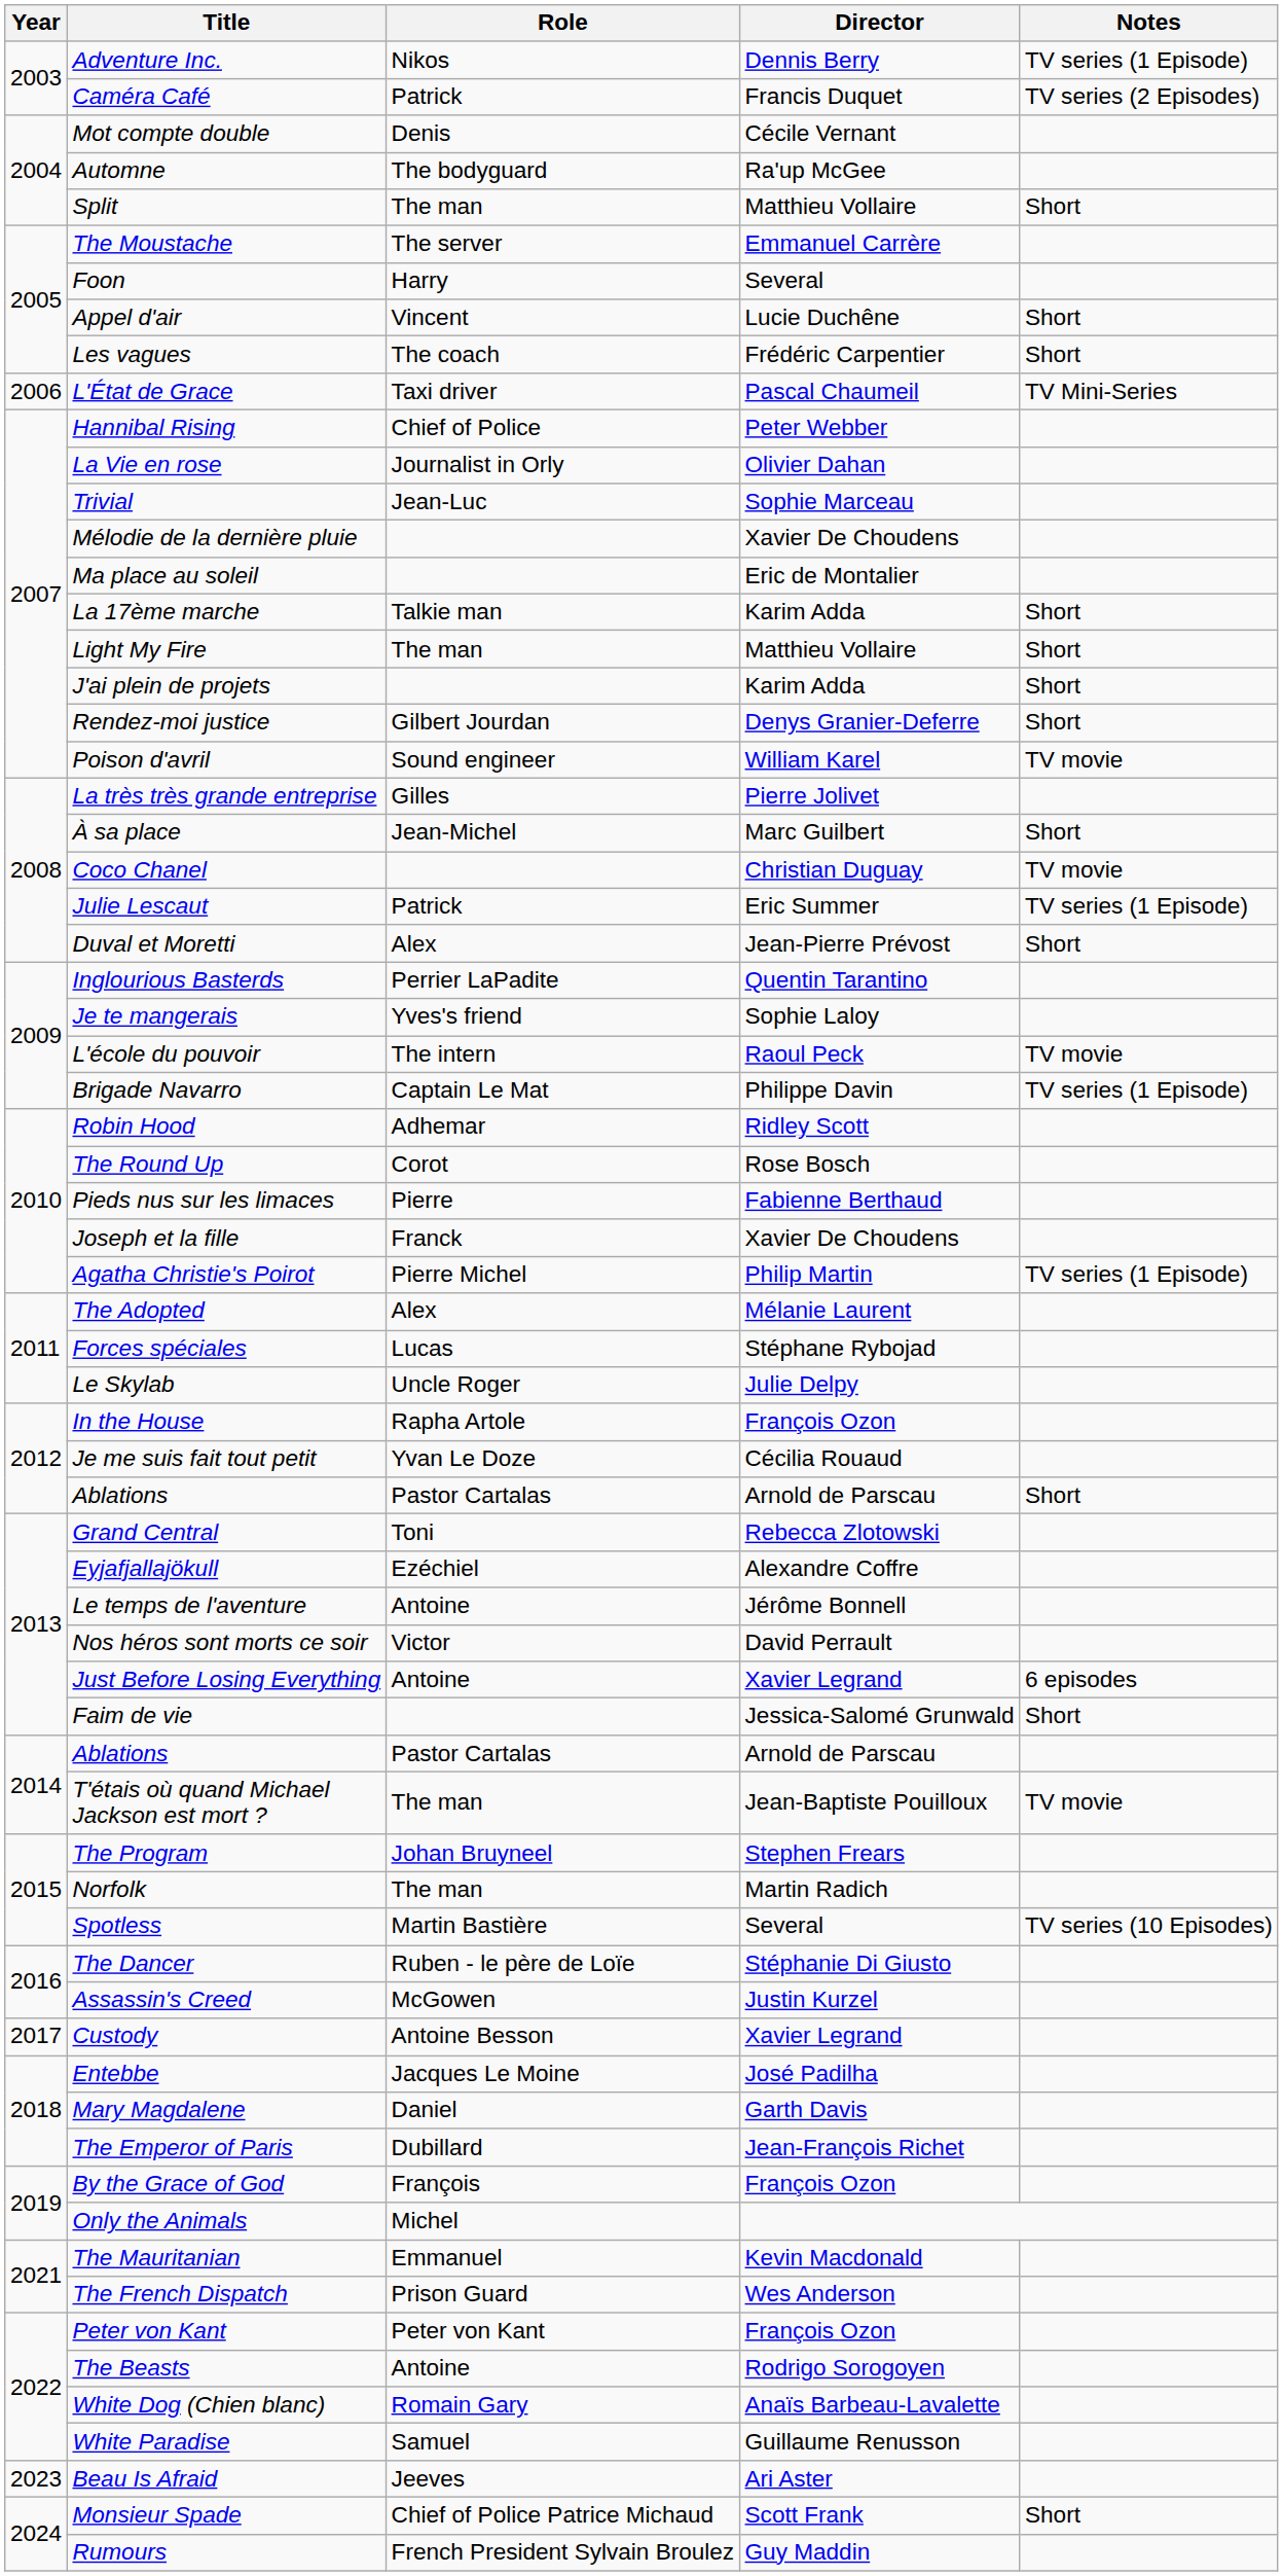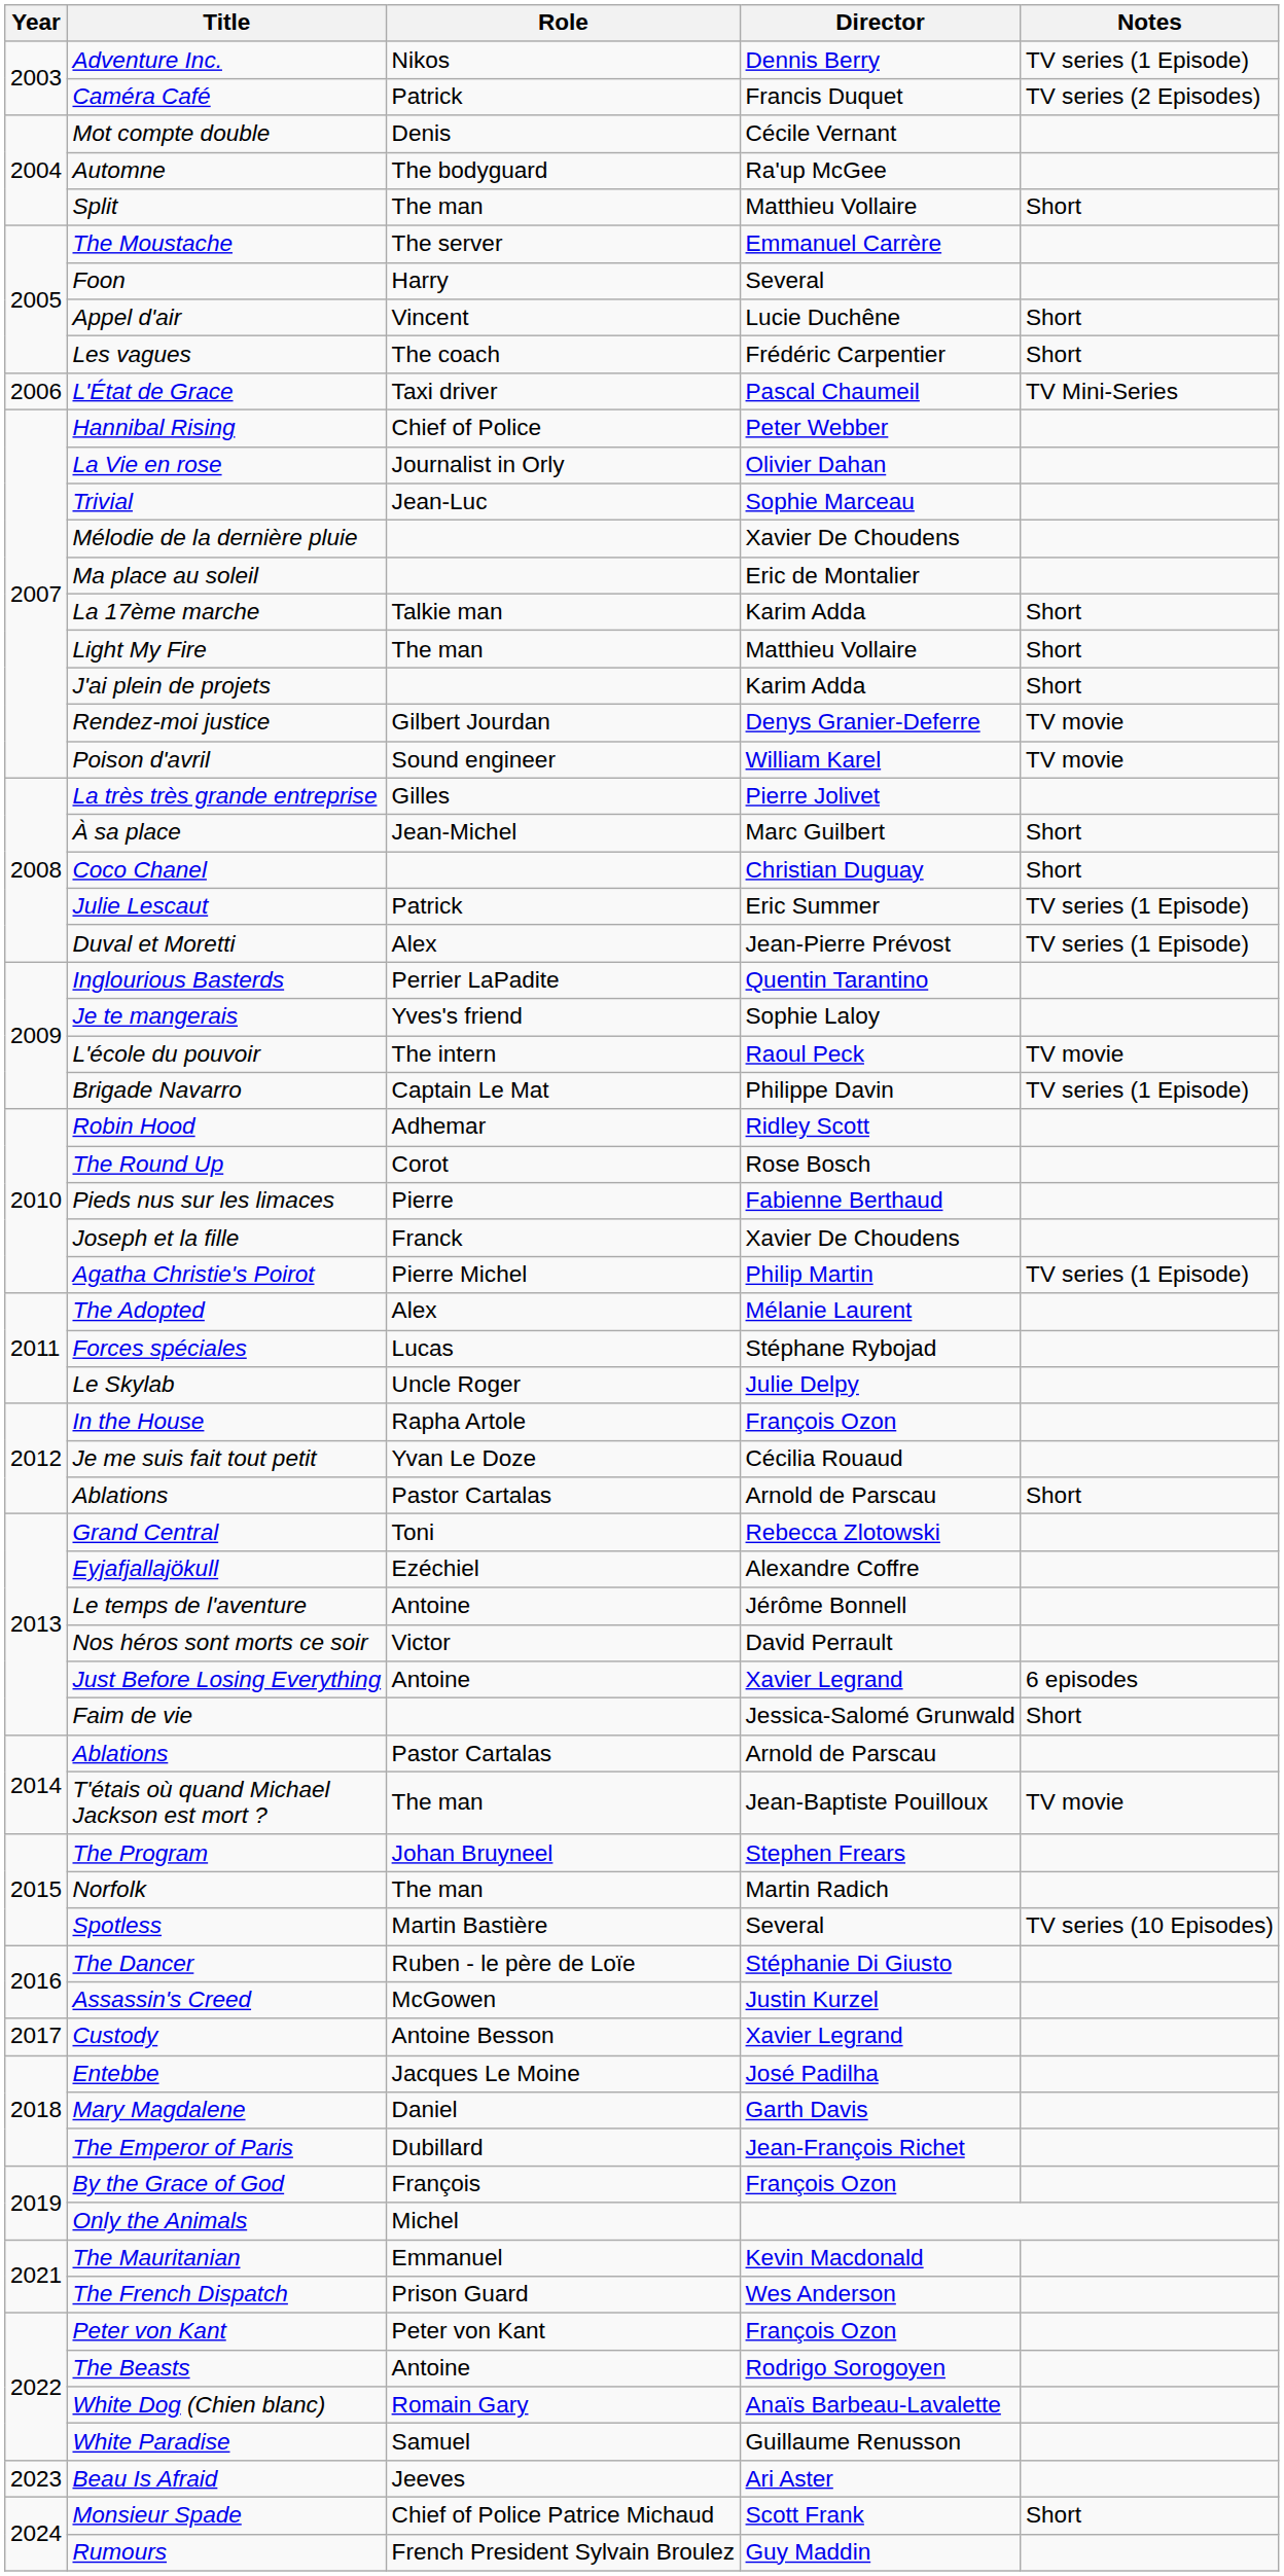 <table class="wikitable">
 <tr>
 <th>Year</th>
 <th>Title</th>
 <th>Role</th>
 <th>Director</th>
 <th>Notes</th>
 </tr>
 <tr>
 <td rowspan=2>2003</td>
 <td><em><a href='#'>Adventure Inc.</a></em></td>
 <td>Nikos</td>
 <td><a href='#'>Dennis Berry</a></td>
 <td>TV series (1 Episode)</td>
 </tr>
 <tr>
 <td><em><a href='#'>Caméra Café</a></em></td>
 <td>Patrick</td>
 <td>Francis Duquet</td>
 <td>TV series (2 Episodes)</td>
 </tr>
 <tr>
 <td rowspan=3>2004</td>
 <td><em>Mot compte double</em></td>
 <td>Denis</td>
 <td>Cécile Vernant</td>
 <td></td>
 </tr>
 <tr>
 <td><em>Automne</em></td>
 <td>The bodyguard</td>
 <td>Ra'up McGee</td>
 <td></td>
 </tr>
 <tr>
 <td><em>Split</em></td>
 <td>The man</td>
 <td>Matthieu Vollaire</td>
 <td>Short</td>
 </tr>
 <tr>
 <td rowspan=4>2005</td>
 <td><em><a href='#'>The Moustache</a></em></td>
 <td>The server</td>
 <td><a href='#'>Emmanuel Carrère</a></td>
 <td></td>
 </tr>
 <tr>
 <td><em>Foon</em></td>
 <td>Harry</td>
 <td>Several</td>
 <td></td>
 </tr>
 <tr>
 <td><em>Appel d'air</em></td>
 <td>Vincent</td>
 <td>Lucie Duchêne</td>
 <td>Short</td>
 </tr>
 <tr>
 <td><em>Les vagues</em></td>
 <td>The coach</td>
 <td>Frédéric Carpentier</td>
 <td>Short</td>
 </tr>
 <tr>
 <td>2006</td>
 <td><em><a href='#'>L'État de Grace</a></em></td>
 <td>Taxi driver</td>
 <td><a href='#'>Pascal Chaumeil</a></td>
 <td>TV Mini-Series</td>
 </tr>
 <tr>
 <td rowspan=10>2007</td>
 <td><em><a href='#'>Hannibal Rising</a></em></td>
 <td>Chief of Police</td>
 <td><a href='#'>Peter Webber</a></td>
 <td></td>
 </tr>
 <tr>
 <td><em><a href='#'>La Vie en rose</a></em></td>
 <td>Journalist in Orly</td>
 <td><a href='#'>Olivier Dahan</a></td>
 <td></td>
 </tr>
 <tr>
 <td><em><a href='#'>Trivial</a></em></td>
 <td>Jean-Luc</td>
 <td><a href='#'>Sophie Marceau</a></td>
 <td></td>
 </tr>
 <tr>
 <td><em>Mélodie de la dernière pluie</em></td>
 <td></td>
 <td>Xavier De Choudens</td>
 <td></td>
 </tr>
 <tr>
 <td><em>Ma place au soleil</em></td>
 <td></td>
 <td>Eric de Montalier</td>
 <td></td>
 </tr>
 <tr>
 <td><em>La 17ème marche</em></td>
 <td>Talkie man</td>
 <td>Karim Adda</td>
 <td>Short</td>
 </tr>
 <tr>
 <td><em>Light My Fire</em></td>
 <td>The man</td>
 <td>Matthieu Vollaire</td>
 <td>Short</td>
 </tr>
 <tr>
 <td><em>J'ai plein de projets</em></td>
 <td></td>
 <td>Karim Adda</td>
 <td>Short</td>
 </tr>
 <tr>
 <td><em>Rendez-moi justice</em></td>
 <td>Gilbert Jourdan</td>
 <td><a href='#'>Denys Granier-Deferre</a></td>
-<td>Short</td>
+<td>TV movie</td>
 </tr>
 <tr>
 <td><em>Poison d'avril</em></td>
 <td>Sound engineer</td>
 <td><a href='#'>William Karel</a></td>
 <td>TV movie</td>
 </tr>
 <tr>
 <td rowspan=5>2008</td>
 <td><em><a href='#'>La très très grande entreprise</a></em></td>
 <td>Gilles</td>
 <td><a href='#'>Pierre Jolivet</a></td>
 <td></td>
 </tr>
 <tr>
 <td><em>À sa place</em></td>
 <td>Jean-Michel</td>
 <td>Marc Guilbert</td>
 <td>Short</td>
 </tr>
 <tr>
 <td><em><a href='#'>Coco Chanel</a></em></td>
 <td></td>
 <td><a href='#'>Christian Duguay</a></td>
-<td>TV movie</td>
+<td>Short</td>
 </tr>
 <tr>
 <td><em><a href='#'>Julie Lescaut</a></em></td>
 <td>Patrick</td>
 <td>Eric Summer</td>
 <td>TV series (1 Episode)</td>
 </tr>
 <tr>
 <td><em>Duval et Moretti</em></td>
 <td>Alex</td>
 <td>Jean-Pierre Prévost</td>
-<td>Short</td>
+<td>TV series (1 Episode)</td>
 </tr>
 <tr>
 <td rowspan=4>2009</td>
 <td><em><a href='#'>Inglourious Basterds</a></em></td>
 <td>Perrier LaPadite</td>
 <td><a href='#'>Quentin Tarantino</a></td>
 <td></td>
 </tr>
 <tr>
 <td><em><a href='#'>Je te mangerais</a></em></td>
 <td>Yves's friend</td>
 <td>Sophie Laloy</td>
 <td></td>
 </tr>
 <tr>
 <td><em>L'école du pouvoir</em></td>
 <td>The intern</td>
 <td><a href='#'>Raoul Peck</a></td>
 <td>TV movie</td>
 </tr>
 <tr>
 <td><em>Brigade Navarro</em></td>
 <td>Captain Le Mat</td>
 <td>Philippe Davin</td>
 <td>TV series (1 Episode)</td>
 </tr>
 <tr>
 <td rowspan=5>2010</td>
 <td><em><a href='#'>Robin Hood</a></em></td>
 <td>Adhemar</td>
 <td><a href='#'>Ridley Scott</a></td>
 <td></td>
 </tr>
 <tr>
 <td><em><a href='#'>The Round Up</a></em></td>
 <td>Corot</td>
 <td>Rose Bosch</td>
 <td></td>
 </tr>
 <tr>
 <td><em>Pieds nus sur les limaces</em></td>
 <td>Pierre</td>
 <td><a href='#'>Fabienne Berthaud</a></td>
 <td></td>
 </tr>
 <tr>
 <td><em>Joseph et la fille</em></td>
 <td>Franck</td>
 <td>Xavier De Choudens</td>
 <td></td>
 </tr>
 <tr>
 <td><em><a href='#'>Agatha Christie's Poirot</a></em></td>
 <td>Pierre Michel</td>
 <td><a href='#'>Philip Martin</a></td>
 <td>TV series (1 Episode)</td>
 </tr>
 <tr>
 <td rowspan=3>2011</td>
 <td><em><a href='#'>The Adopted</a></em></td>
 <td>Alex</td>
 <td><a href='#'>Mélanie Laurent</a></td>
 <td></td>
 </tr>
 <tr>
 <td><em><a href='#'>Forces spéciales</a></em></td>
 <td>Lucas</td>
 <td>Stéphane Rybojad</td>
 <td></td>
 </tr>
 <tr>
 <td><em>Le Skylab</em></td>
 <td>Uncle Roger</td>
 <td><a href='#'>Julie Delpy</a></td>
 <td></td>
 </tr>
 <tr>
 <td rowspan=3>2012</td>
 <td><em><a href='#'>In the House</a></em></td>
 <td>Rapha Artole</td>
 <td><a href='#'>François Ozon</a></td>
 <td></td>
 </tr>
 <tr>
 <td><em>Je me suis fait tout petit</em></td>
 <td>Yvan Le Doze</td>
 <td>Cécilia Rouaud</td>
 <td></td>
 </tr>
 <tr>
 <td><em>Ablations</em></td>
 <td>Pastor Cartalas</td>
 <td>Arnold de Parscau</td>
 <td>Short</td>
 </tr>
 <tr>
 <td rowspan=6>2013</td>
 <td><em><a href='#'>Grand Central</a></em></td>
 <td>Toni</td>
 <td><a href='#'>Rebecca Zlotowski</a></td>
 <td></td>
 </tr>
 <tr>
 <td><em><a href='#'>Eyjafjallajökull</a></em></td>
 <td>Ezéchiel</td>
 <td>Alexandre Coffre</td>
 <td></td>
 </tr>
 <tr>
 <td><em>Le temps de l'aventure</em></td>
 <td>Antoine</td>
 <td>Jérôme Bonnell</td>
 <td></td>
 </tr>
 <tr>
 <td><em>Nos héros sont morts ce soir</em></td>
 <td>Victor</td>
 <td>David Perrault</td>
 <td></td>
 </tr>
 <tr>
 <td><em><a href='#'>Just Before Losing Everything</a></em></td>
 <td>Antoine</td>
 <td><a href='#'>Xavier Legrand</a></td>
 <td>6 episodes</td>
 </tr>
 <tr>
 <td><em>Faim de vie</em></td>
 <td></td>
 <td>Jessica-Salomé Grunwald</td>
 <td>Short</td>
 </tr>
 <tr>
 <td rowspan=2>2014</td>
 <td><em><a href='#'>Ablations</a></em></td>
 <td>Pastor Cartalas</td>
 <td>Arnold de Parscau</td>
 <td></td>
 </tr>
 <tr>
 <td><em>T'étais où quand Michael<br> Jackson est mort ?</em></td>
 <td>The man</td>
 <td>Jean-Baptiste Pouilloux</td>
 <td>TV movie</td>
 </tr>
 <tr>
 <td rowspan=3>2015</td>
 <td><em><a href='#'>The Program</a></em></td>
 <td><a href='#'>Johan Bruyneel</a></td>
 <td><a href='#'>Stephen Frears</a></td>
 <td></td>
 </tr>
 <tr>
 <td><em>Norfolk</em></td>
 <td>The man</td>
 <td>Martin Radich</td>
 <td></td>
 </tr>
 <tr>
 <td><em><a href='#'>Spotless</a></em></td>
 <td>Martin Bastière</td>
 <td>Several</td>
 <td>TV series (10 Episodes)</td>
 </tr>
 <tr>
 <td rowspan=2>2016</td>
 <td><em><a href='#'>The Dancer</a></em></td>
 <td>Ruben - le père de Loïe</td>
 <td><a href='#'>Stéphanie Di Giusto</a></td>
 <td></td>
 </tr>
 <tr>
 <td><em><a href='#'>Assassin's Creed</a></em></td>
 <td>McGowen</td>
 <td><a href='#'>Justin Kurzel</a></td>
 <td></td>
 </tr>
 <tr>
 <td>2017</td>
 <td><em><a href='#'>Custody</a></em></td>
 <td>Antoine Besson</td>
 <td><a href='#'>Xavier Legrand</a></td>
 <td></td>
 </tr>
 <tr>
 <td rowspan=3>2018</td>
 <td><em><a href='#'>Entebbe</a></em></td>
 <td>Jacques Le Moine</td>
 <td><a href='#'>José Padilha</a></td>
 <td></td>
 </tr>
 <tr>
 <td><em><a href='#'>Mary Magdalene</a></em></td>
 <td>Daniel</td>
 <td><a href='#'>Garth Davis</a></td>
 <td></td>
 </tr>
 <tr>
 <td><em><a href='#'>The Emperor of Paris</a></em></td>
 <td>Dubillard</td>
 <td><a href='#'>Jean-François Richet</a></td>
 <td></td>
 </tr>
 <tr>
 <td rowspan=2>2019</td>
 <td><em><a href='#'>By the Grace of God</a></em></td>
 <td>François</td>
 <td><a href='#'>François Ozon</a></td>
 <td></td>
 </tr>
 <tr>
 <td><em><a href='#'>Only the Animals</a></em></td>
 <td>Michel</td>
 </tr>
 <tr>
 <td rowspan=2>2021</td>
 <td><em><a href='#'>The Mauritanian</a></em></td>
 <td>Emmanuel</td>
 <td><a href='#'>Kevin Macdonald</a></td>
 <td></td>
 </tr>
 <tr>
 <td><em><a href='#'>The French Dispatch</a></em></td>
 <td>Prison Guard</td>
 <td><a href='#'>Wes Anderson</a></td>
 <td></td>
 </tr>
 <tr>
 <td rowspan=4>2022</td>
 <td><em><a href='#'>Peter von Kant</a></em></td>
 <td>Peter von Kant</td>
 <td><a href='#'>François Ozon</a></td>
 <td></td>
 </tr>
 <tr>
 <td><em><a href='#'>The Beasts</a></em></td>
 <td>Antoine</td>
 <td><a href='#'>Rodrigo Sorogoyen</a></td>
 <td></td>
 </tr>
 <tr>
 <td><em><a href='#'>White Dog</a> (Chien blanc)</em></td>
 <td><a href='#'>Romain Gary</a></td>
 <td><a href='#'>Anaïs Barbeau-Lavalette</a></td>
 <td></td>
 </tr>
 <tr>
 <td><em><a href='#'>White Paradise</a></em></td>
 <td>Samuel</td>
 <td>Guillaume Renusson</td>
 <td></td>
 </tr>
 <tr>
 <td>2023</td>
 <td><em><a href='#'>Beau Is Afraid</a></em></td>
 <td>Jeeves</td>
 <td><a href='#'>Ari Aster</a></td>
 <td></td>
 </tr>
 <tr>
 <td rowspan=2>2024</td>
 <td><em><a href='#'>Monsieur Spade</a></em></td>
 <td>Chief of Police Patrice Michaud</td>
 <td><a href='#'>Scott Frank</a></td>
 <td>Short</td>
 </tr>
 <tr>
 <td><em><a href='#'>Rumours</a></em></td>
 <td>French President Sylvain Broulez</td>
 <td><a href='#'>Guy Maddin</a></td>
 <td></td>
 </tr>
 </table>
